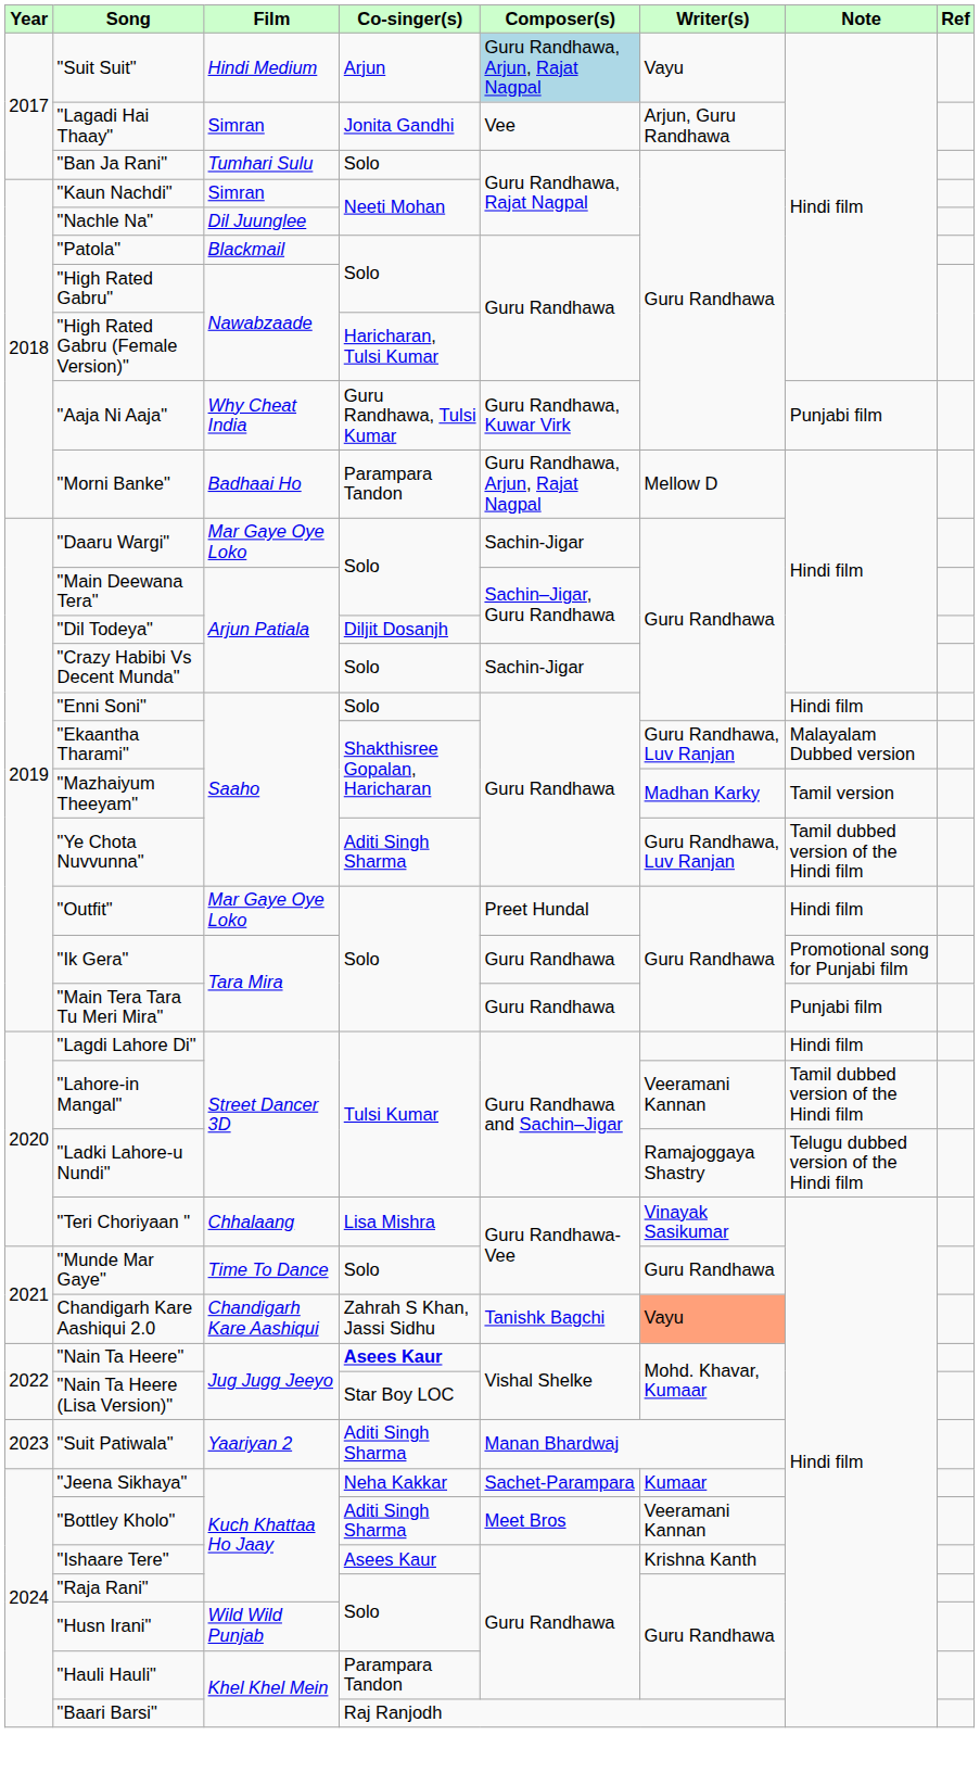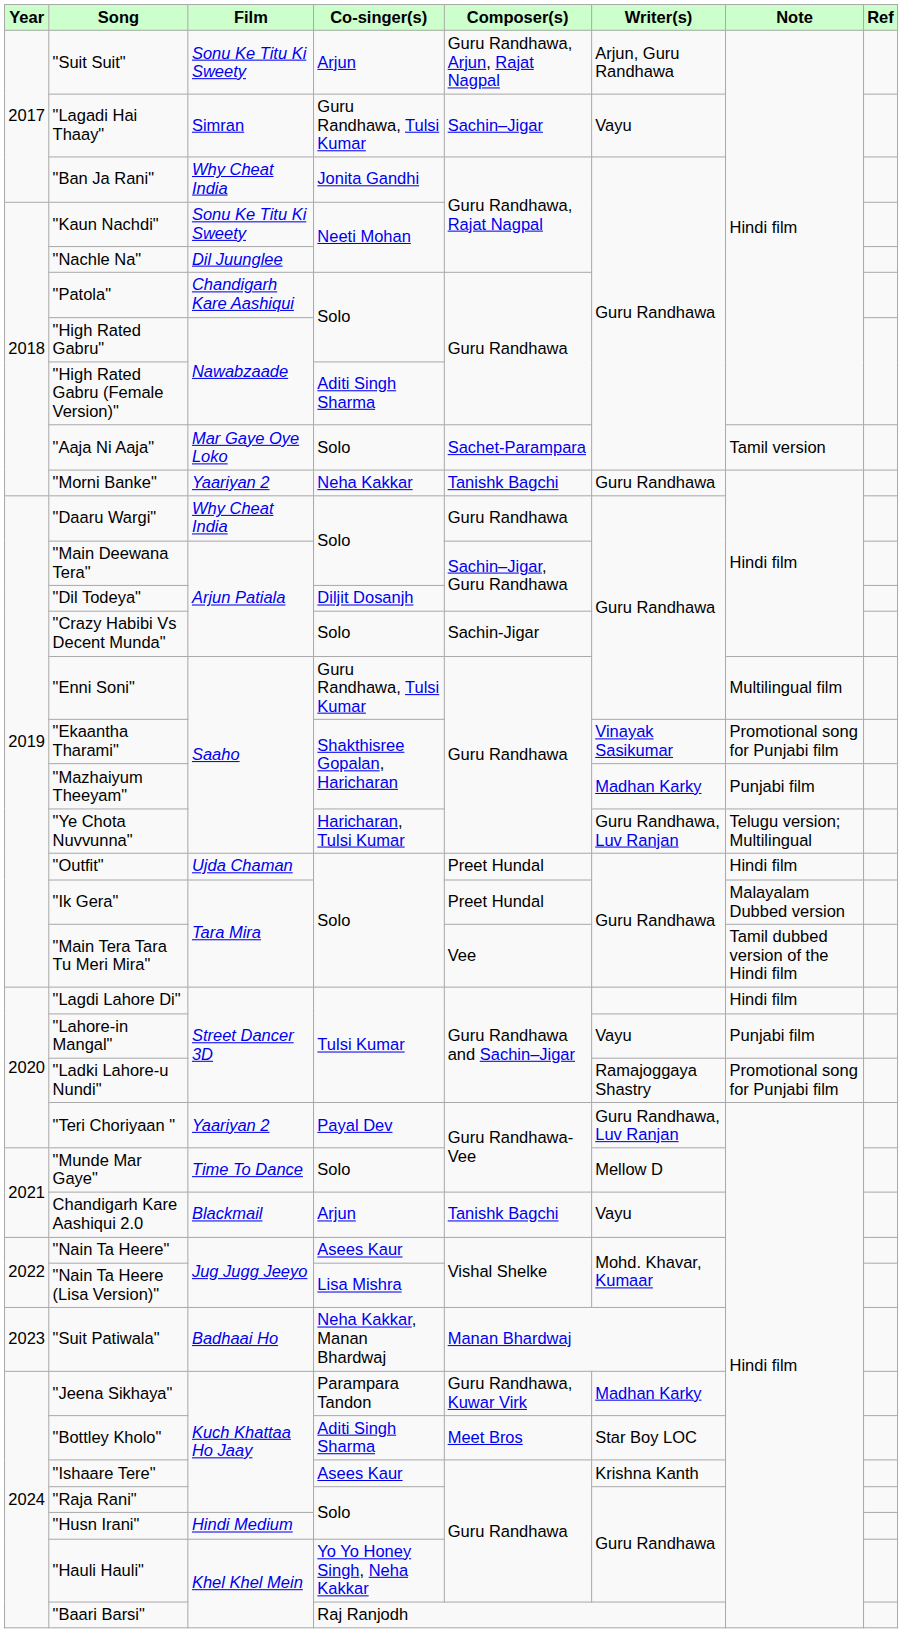 <table class="wikitable plainrowheaders">
 <tr style="background:#cfc; text-align:center;">
 <td><strong>Year</strong></td>
 <td><strong>Song</strong></td>
 <td><strong>Film</strong></td>
 <td><strong>Co-singer(s)</strong></td>
 <td><strong>Composer(s)</strong></td>
 <td><strong>Writer(s)</strong></td>
 <td><strong>Note</strong></td>
 <td><strong>Ref</strong></td>
 </tr>
 <tr>
 <td rowspan=3>2017</td>
 <td>"Suit Suit"</td>
-<td><em><a href='#'>Hindi Medium</a></em></td>
+<td><em><a href='#'>Sonu Ke Titu Ki Sweety</a></em></td>
 <td><a href='#'>Arjun</a></td>
-<td style="background: lightblue;">Guru Randhawa, <a href='#'>Arjun</a>, <a href='#'>Rajat Nagpal</a></td>
-<td>Vayu</td>
+<td>Guru Randhawa, <a href='#'>Arjun</a>, <a href='#'>Rajat Nagpal</a></td>
+<td>Arjun, Guru Randhawa</td>
 <td rowspan="8">Hindi film</td>
 <td></td>
 </tr>
 <tr>
 <td>"Lagadi Hai Thaay"</td>
 <td><em><a href='#'></em>Simran<em></a></em></td>
-<td><a href='#'>Jonita Gandhi</a></td>
-<td>Vee</td>
-<td>Arjun, Guru Randhawa</td>
+<td>Guru Randhawa, <a href='#'>Tulsi Kumar</a></td>
+<td><a href='#'>Sachin–Jigar</a></td>
+<td>Vayu</td>
 <td></td>
 </tr>
 <tr>
 <td>"Ban Ja Rani"</td>
-<td><em><a href='#'>Tumhari Sulu</a></em></td>
-<td>Solo</td>
+<td><em><a href='#'>Why Cheat India</a></em></td>
+<td><a href='#'>Jonita Gandhi</a></td>
 <td rowspan="3">Guru Randhawa, <a href='#'>Rajat Nagpal</a></td>
 <td rowspan="7">Guru Randhawa</td>
 <td></td>
 </tr>
 <tr>
 <td rowspan=7>2018</td>
 <td>"Kaun Nachdi"</td>
-<td><em><a href='#'></em>Simran<em></a></em></td>
+<td><em><a href='#'>Sonu Ke Titu Ki Sweety</a></em></td>
 <td rowspan=2><a href='#'>Neeti Mohan</a></td>
 <td></td>
 </tr>
 <tr>
 <td>"Nachle Na"</td>
 <td><em><a href='#'>Dil Juunglee</a></em></td>
 <td></td>
 </tr>
 <tr>
 <td>"Patola"</td>
-<td><em><a href='#'>Blackmail</a></em></td>
+<td><em><a href='#'>Chandigarh Kare Aashiqui</a></em></td>
 <td rowspan="2">Solo</td>
 <td rowspan="3">Guru Randhawa</td>
 <td></td>
 </tr>
 <tr>
 <td>"High Rated Gabru"</td>
 <td rowspan="2"><em><a href='#'>Nawabzaade</a></em></td>
 <td rowspan=2></td>
 </tr>
 <tr>
 <td>"High Rated Gabru (Female Version)"</td>
-<td><a href='#'>Haricharan</a>, <a href='#'>Tulsi Kumar</a></td>
+<td><a href='#'>Aditi Singh Sharma</a></td>
 </tr>
 <tr>
 <td>"Aaja Ni Aaja"</td>
-<td><em><a href='#'>Why Cheat India</a></em></td>
-<td>Guru Randhawa, <a href='#'>Tulsi Kumar</a></td>
-<td>Guru Randhawa, <a href='#'>Kuwar Virk</a></td>
-<td>Punjabi film</td>
+<td><em><a href='#'>Mar Gaye Oye Loko</a></em></td>
+<td>Solo</td>
+<td><a href='#'>Sachet-Parampara</a></td>
+<td>Tamil version</td>
 <td></td>
 </tr>
 <tr>
 <td>"Morni Banke"</td>
-<td><em><a href='#'>Badhaai Ho</a></em></td>
-<td>Parampara Tandon</td>
-<td>Guru Randhawa, <a href='#'>Arjun</a>, <a href='#'>Rajat Nagpal</a></td>
-<td>Mellow D</td>
+<td><em><a href='#'>Yaariyan 2</a></em></td>
+<td><a href='#'>Neha Kakkar</a></td>
+<td><a href='#'>Tanishk Bagchi</a></td>
+<td>Guru Randhawa</td>
 <td rowspan="5">Hindi film</td>
 <td></td>
 </tr>
 <tr>
 <td rowspan="11">2019</td>
 <td>"Daaru Wargi"</td>
-<td><em><a href='#'>Mar Gaye Oye Loko</a></em></td>
+<td><em><a href='#'>Why Cheat India</a></em></td>
 <td rowspan=2>Solo</td>
-<td>Sachin-Jigar</td>
+<td>Guru Randhawa</td>
 <td rowspan="5">Guru Randhawa</td>
 <td></td>
 </tr>
 <tr>
 <td>"Main Deewana Tera"</td>
 <td rowspan=3><em><a href='#'>Arjun Patiala</a></em></td>
 <td rowspan="2"><a href='#'>Sachin–Jigar</a>, Guru Randhawa</td>
 <td></td>
 </tr>
 <tr>
 <td>"Dil Todeya"</td>
 <td><a href='#'>Diljit Dosanjh</a></td>
 <td></td>
 </tr>
 <tr>
 <td>"Crazy Habibi Vs Decent Munda"</td>
 <td>Solo</td>
 <td>Sachin-Jigar</td>
 <td></td>
 </tr>
 <tr>
 <td>"Enni Soni"</td>
 <td rowspan=4><em><a href='#'>Saaho</a></em></td>
-<td>Solo</td>
+<td>Guru Randhawa, <a href='#'>Tulsi Kumar</a></td>
 <td rowspan=4>Guru Randhawa</td>
-<td>Hindi film</td>
+<td>Multilingual film</td>
 <td></td>
 </tr>
 <tr>
 <td>"Ekaantha Tharami"</td>
 <td rowspan=2><a href='#'>Shakthisree Gopalan</a>, <a href='#'>Haricharan</a></td>
-<td>Guru Randhawa, <a href='#'>Luv Ranjan</a></td>
-<td>Malayalam Dubbed version</td>
+<td><a href='#'>Vinayak Sasikumar</a></td>
+<td>Promotional song for Punjabi film</td>
 <td></td>
 </tr>
 <tr>
 <td>"Mazhaiyum Theeyam"</td>
 <td><a href='#'>Madhan Karky</a></td>
-<td>Tamil version</td>
+<td>Punjabi film</td>
 <td></td>
 </tr>
 <tr>
 <td>"Ye Chota Nuvvunna"</td>
-<td><a href='#'>Aditi Singh Sharma</a></td>
+<td><a href='#'>Haricharan</a>, <a href='#'>Tulsi Kumar</a></td>
 <td>Guru Randhawa, <a href='#'>Luv Ranjan</a></td>
-<td>Tamil dubbed version of the Hindi film</td>
+<td>Telugu version; Multilingual</td>
 <td></td>
 </tr>
 <tr>
 <td>"Outfit"</td>
-<td><em><a href='#'>Mar Gaye Oye Loko</a></em></td>
+<td><em><a href='#'>Ujda Chaman</a></em></td>
 <td rowspan="3">Solo</td>
 <td>Preet Hundal</td>
 <td rowspan="3">Guru Randhawa</td>
 <td>Hindi film</td>
 <td></td>
 </tr>
 <tr>
 <td>"Ik Gera"</td>
 <td rowspan="2"><em><a href='#'>Tara Mira</a></em></td>
-<td>Guru Randhawa</td>
-<td>Promotional song for Punjabi film</td>
+<td>Preet Hundal</td>
+<td>Malayalam Dubbed version</td>
 <td></td>
 </tr>
 <tr>
 <td>"Main Tera Tara Tu Meri Mira"</td>
-<td>Guru Randhawa</td>
-<td>Punjabi film</td>
+<td>Vee</td>
+<td>Tamil dubbed version of the Hindi film</td>
 <td></td>
 </tr>
 <tr>
 <td rowspan="4">2020</td>
 <td>"Lagdi Lahore Di"</td>
 <td rowspan="3"><em><a href='#'>Street Dancer 3D</a></em></td>
 <td rowspan="3"><a href='#'>Tulsi Kumar</a></td>
 <td rowspan="3">Guru Randhawa and <a href='#'>Sachin–Jigar</a></td>
 <td></td>
 <td>Hindi film</td>
 <td></td>
 </tr>
 <tr>
 <td>"Lahore-in Mangal"</td>
-<td>Veeramani Kannan</td>
-<td>Tamil dubbed version of the Hindi film</td>
+<td>Vayu</td>
+<td>Punjabi film</td>
 <td></td>
 </tr>
 <tr>
 <td>"Ladki Lahore-u Nundi"</td>
 <td>Ramajoggaya Shastry</td>
-<td>Telugu dubbed version of the Hindi film</td>
+<td>Promotional song for Punjabi film</td>
 <td></td>
 </tr>
 <tr>
 <td>"Teri Choriyaan "</td>
-<td><em><a href='#'>Chhalaang</a></em></td>
-<td><a href='#'>Lisa Mishra</a></td>
+<td><em><a href='#'>Yaariyan 2</a></em></td>
+<td><a href='#'>Payal Dev</a></td>
 <td rowspan=2>Guru Randhawa-Vee</td>
-<td><a href='#'>Vinayak Sasikumar</a></td>
+<td>Guru Randhawa, <a href='#'>Luv Ranjan</a></td>
 <td rowspan="16">Hindi film</td>
 <td></td>
 </tr>
 <tr>
 <td rowspan=2>2021</td>
 <td>"Munde Mar Gaye"</td>
 <td><em><a href='#'>Time To Dance</a></em></td>
 <td>Solo</td>
-<td>Guru Randhawa</td>
+<td>Mellow D</td>
 <td></td>
 </tr>
 <tr>
 <td>Chandigarh Kare Aashiqui 2.0</td>
-<td><em><a href='#'>Chandigarh Kare Aashiqui</a></em></td>
-<td>Zahrah S Khan, Jassi Sidhu</td>
+<td><em><a href='#'>Blackmail</a></em></td>
+<td><a href='#'>Arjun</a></td>
 <td><a href='#'>Tanishk Bagchi</a></td>
-<td style="background: lightsalmon;">Vayu</td>
+<td>Vayu</td>
 <td></td>
 </tr>
 <tr>
 <td rowspan="2">2022</td>
 <td>"Nain Ta Heere"</td>
 <td rowspan=2><em><a href='#'>Jug Jugg Jeeyo</a></em></td>
-<td><strong><a href='#'>Asees Kaur</a></strong></td>
+<td><a href='#'>Asees Kaur</a></td>
 <td rowspan=2>Vishal Shelke</td>
 <td rowspan=2>Mohd. Khavar, <a href='#'>Kumaar</a></td>
 <td></td>
 </tr>
 <tr>
 <td>"Nain Ta Heere (Lisa Version)"</td>
-<td>Star Boy LOC</td>
+<td><a href='#'>Lisa Mishra</a></td>
 <td></td>
 </tr>
 <tr>
 <td>2023</td>
 <td>"Suit Patiwala"</td>
-<td><em><a href='#'>Yaariyan 2</a></em></td>
-<td><a href='#'>Aditi Singh Sharma</a></td>
+<td><em><a href='#'>Badhaai Ho</a></em></td>
+<td><a href='#'>Neha Kakkar</a>, Manan Bhardwaj</td>
 <td colspan=2><a href='#'>Manan Bhardwaj</a></td>
 <td></td>
 </tr>
 <tr>
 <td rowspan=8>2024</td>
 <td>"Jeena Sikhaya"</td>
 <td rowspan=4><em><a href='#'>Kuch Khattaa Ho Jaay</a></em></td>
-<td><a href='#'>Neha Kakkar</a></td>
-<td><a href='#'>Sachet-Parampara</a></td>
-<td><a href='#'>Kumaar</a></td>
+<td>Parampara Tandon</td>
+<td>Guru Randhawa, <a href='#'>Kuwar Virk</a></td>
+<td><a href='#'>Madhan Karky</a></td>
 <td></td>
 </tr>
 <tr>
 <td>"Bottley Kholo"</td>
 <td><a href='#'>Aditi Singh Sharma</a></td>
 <td><a href='#'>Meet Bros</a></td>
-<td>Veeramani Kannan</td>
+<td>Star Boy LOC</td>
 <td></td>
 </tr>
 <tr>
 <td>"Ishaare Tere"</td>
 <td><a href='#'>Asees Kaur</a></td>
 <td rowspan=4>Guru Randhawa</td>
 <td>Krishna Kanth</td>
 <td></td>
 </tr>
 <tr>
 <td>"Raja Rani"</td>
 <td rowspan=2>Solo</td>
 <td rowspan=3>Guru Randhawa</td>
 <td></td>
 </tr>
 <tr>
 <td>"Husn Irani"</td>
-<td><em><a href='#'>Wild Wild Punjab</a></em></td>
+<td><em><a href='#'>Hindi Medium</a></em></td>
 <td></td>
 </tr>
 <tr>
 <td>"Hauli Hauli"</td>
 <td rowspan=2><em><a href='#'>Khel Khel Mein</a></em></td>
-<td>Parampara Tandon</td>
+<td><a href='#'>Yo Yo Honey Singh</a>, <a href='#'>Neha Kakkar</a></td>
 <td></td>
 </tr>
 <tr>
 <td>"Baari Barsi"</td>
 <td colspan=3>Raj Ranjodh</td>
 <td></td>
 </tr>
 </table>
